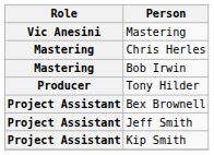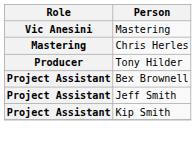 <table class="wikitable plainrowheaders sortable">
 <tr>
 <th scope="col">Role</th>
 <th scope="col">Person</th>
 </tr>
 <tr>
 <th scope="row">Vic Anesini</th>
 <td>Mastering</td>
 </tr>
 <tr>
 <th scope="row">Mastering</th>
 <td>Chris Herles</td>
-</tr>
-<tr>
-<th scope="row">Mastering</th>
-<td>Bob Irwin</td>
 </tr>
 <tr>
 <th scope="row">Producer</th>
 <td>Tony Hilder</td>
 </tr>
 <tr>
 <th scope="row">Project Assistant</th>
 <td>Bex Brownell</td>
 </tr>
 <tr>
 <th scope="row">Project Assistant</th>
 <td>Jeff Smith</td>
 </tr>
 <tr>
 <th scope="row">Project Assistant</th>
 <td>Kip Smith</td>
 </tr>
 <tr>
 </tr>
 </table>
